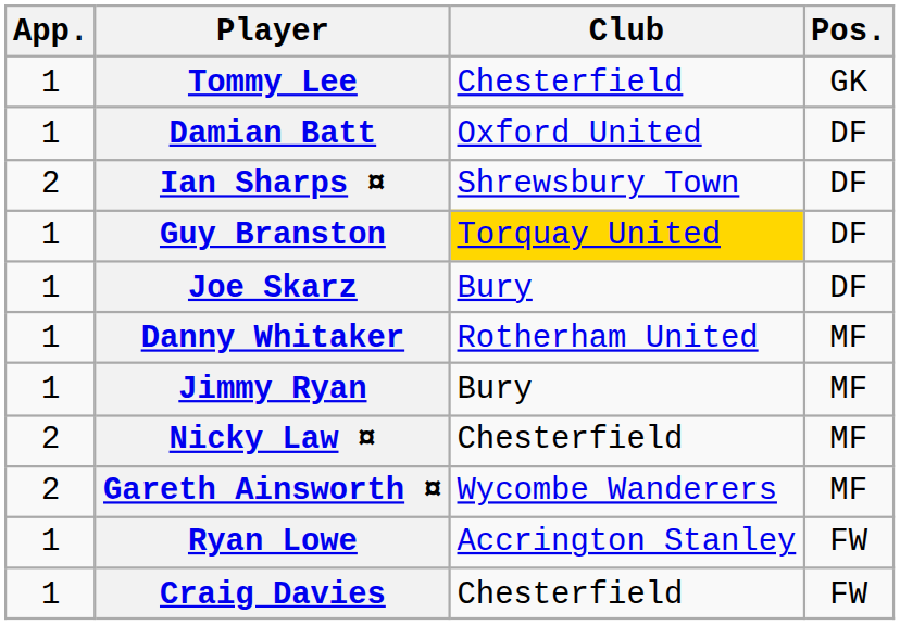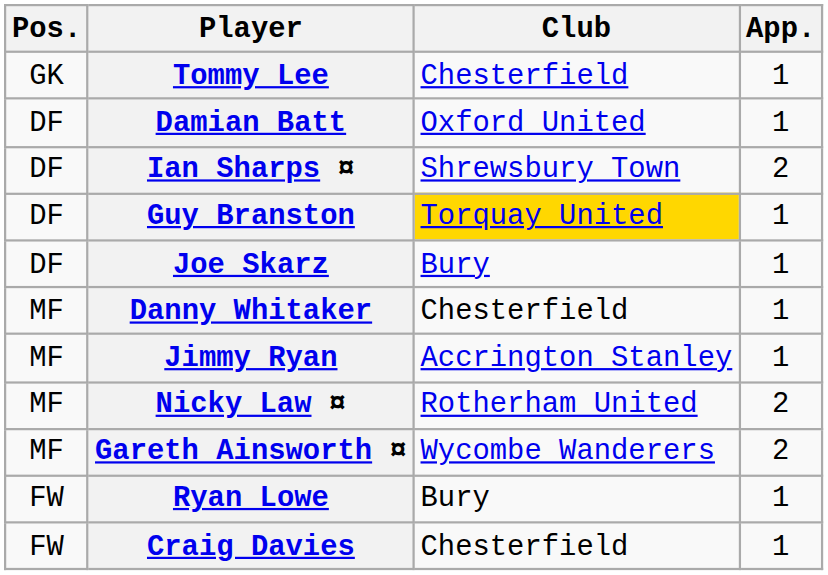 <table class="wikitable plainrowheaders" style="text-align: left">
 <tr>
-<th scope=col>App.</th>
+<th scope=col>Pos.</th>
 <th scope=col>Player</th>
 <th scope=col>Club</th>
-<th scope=col>Pos.</th>
+<th scope=col>App.</th>
 </tr>
 <tr>
-<td style=text-align:center>1</td>
+<td style=text-align:center>GK</td>
 <th scope=row><a href='#'>Tommy Lee</a></th>
 <td><a href='#'>Chesterfield</a></td>
-<td style=text-align:center>GK</td>
+<td style=text-align:center>1</td>
 </tr>
 <tr>
-<td style=text-align:center>1</td>
+<td style=text-align:center>DF</td>
 <th scope=row><a href='#'>Damian Batt</a></th>
 <td><a href='#'>Oxford United</a></td>
-<td style=text-align:center>DF</td>
+<td style=text-align:center>1</td>
 </tr>
 <tr>
-<td style=text-align:center>2</td>
+<td style=text-align:center>DF</td>
 <th scope=row><a href='#'>Ian Sharps</a> ¤</th>
 <td><a href='#'>Shrewsbury Town</a></td>
-<td style=text-align:center>DF</td>
+<td style=text-align:center>2</td>
 </tr>
 <tr>
-<td style=text-align:center>1</td>
+<td style=text-align:center>DF</td>
 <th scope=row><a href='#'>Guy Branston</a></th>
 <td style="background: gold;"><a href='#'>Torquay United</a></td>
-<td style=text-align:center>DF</td>
+<td style=text-align:center>1</td>
 </tr>
 <tr>
-<td style=text-align:center>1</td>
+<td style=text-align:center>DF</td>
 <th scope=row><a href='#'>Joe Skarz</a></th>
 <td><a href='#'>Bury</a></td>
-<td style=text-align:center>DF</td>
+<td style=text-align:center>1</td>
 </tr>
 <tr>
+<td style=text-align:center>MF</td>
+<th scope=row><a href='#'>Danny Whitaker</a></th>
+<td>Chesterfield</td>
 <td style=text-align:center>1</td>
-<th scope=row><a href='#'>Danny Whitaker</a></th>
-<td><a href='#'>Rotherham United</a></td>
-<td style=text-align:center>MF</td>
 </tr>
 <tr>
+<td style=text-align:center>MF</td>
+<th scope=row><a href='#'>Jimmy Ryan</a></th>
+<td><a href='#'>Accrington Stanley</a></td>
 <td style=text-align:center>1</td>
-<th scope=row><a href='#'>Jimmy Ryan</a></th>
-<td>Bury</td>
-<td style=text-align:center>MF</td>
 </tr>
 <tr>
+<td style=text-align:center>MF</td>
+<th scope=row><a href='#'>Nicky Law</a> ¤</th>
+<td><a href='#'>Rotherham United</a></td>
 <td style=text-align:center>2</td>
-<th scope=row><a href='#'>Nicky Law</a> ¤</th>
-<td>Chesterfield</td>
-<td style=text-align:center>MF</td>
 </tr>
 <tr>
-<td style=text-align:center>2</td>
+<td style=text-align:center>MF</td>
 <th scope=row><a href='#'>Gareth Ainsworth</a> ¤</th>
 <td><a href='#'>Wycombe Wanderers</a></td>
-<td style=text-align:center>MF</td>
+<td style=text-align:center>2</td>
 </tr>
 <tr>
+<td style=text-align:center>FW</td>
+<th scope=row><a href='#'>Ryan Lowe</a></th>
+<td>Bury</td>
 <td style=text-align:center>1</td>
-<th scope=row><a href='#'>Ryan Lowe</a></th>
-<td><a href='#'>Accrington Stanley</a></td>
-<td style=text-align:center>FW</td>
 </tr>
 <tr>
-<td style=text-align:center>1</td>
+<td style=text-align:center>FW</td>
 <th scope=row><a href='#'>Craig Davies</a></th>
 <td>Chesterfield</td>
-<td style=text-align:center>FW</td>
+<td style=text-align:center>1</td>
 </tr>
 </table>
